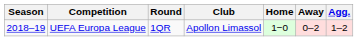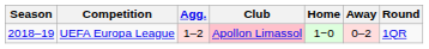 <table class="wikitable">
 <tr>
 <th>Season</th>
 <th>Competition</th>
-<th>Round</th>
+<th><a href='#'>Agg.</a></th>
 <th>Club</th>
 <th>Home</th>
 <th>Away</th>
-<th><a href='#'>Agg.</a></th>
+<th>Round</th>
 </tr>
 <tr>
 <td><a href='#'>2018–19</a></td>
 <td><a href='#'>UEFA Europa League</a></td>
-<td><a href='#'>1QR</a></td>
-<td> <a href='#'>Apollon Limassol</a></td>
+<td bgcolor="#ffdddd" style="text-align:center;">1–2</td>
+<td style="background: pink;"> <a href='#'>Apollon Limassol</a></td>
 <td bgcolor="#ddffdd" style="text-align:center;">1−0</td>
 <td bgcolor="#ffdddd" style="text-align:center;">0–2</td>
-<td bgcolor="#ffdddd" style="text-align:center;">1–2</td>
+<td><a href='#'>1QR</a></td>
 </tr>
 </table>
